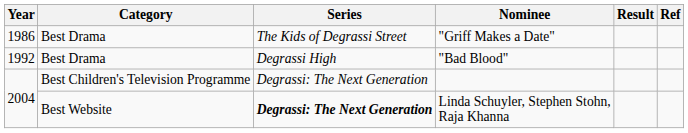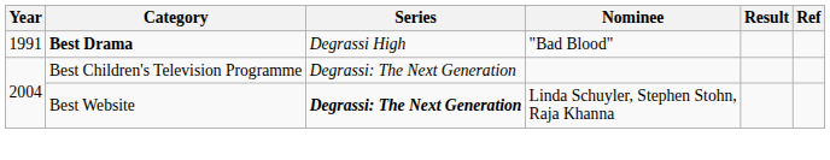 <table class="wikitable">
 <tr>
 <th>Year</th>
 <th>Category</th>
 <th>Series</th>
 <th>Nominee</th>
 <th>Result</th>
 <th>Ref</th>
 </tr>
 <tr>
-<td>1986</td>
-<td>Best Drama</td>
-<td><em>The Kids of Degrassi Street</em></td>
-<td>"Griff Makes a Date"</td>
-<td></td>
-<td></td>
-</tr>
-<tr>
-<td>1992</td>
-<td>Best Drama</td>
+<td>1991</td>
+<td><strong>Best Drama</strong></td>
 <td><em>Degrassi High</em></td>
 <td>"Bad Blood"</td>
 <td></td>
 <td></td>
 </tr>
 <tr>
 <td rowspan=2>2004</td>
 <td>Best Children's Television Programme</td>
 <td><em>Degrassi: The Next Generation</em></td>
 <td></td>
 <td></td>
 <td></td>
 </tr>
 <tr>
 <td>Best Website</td>
 <td><strong><em>Degrassi: The Next Generation</em></strong></td>
 <td>Linda Schuyler, Stephen Stohn,<br> Raja Khanna<br></td>
 <td></td>
 <td></td>
 </tr>
 </table>
